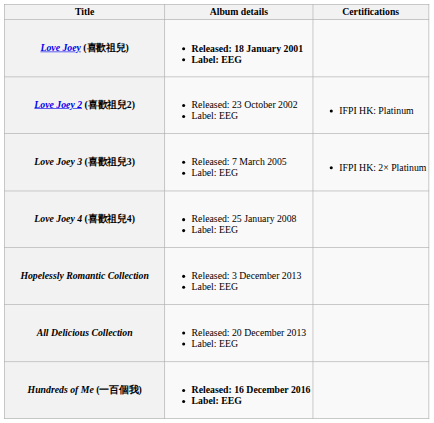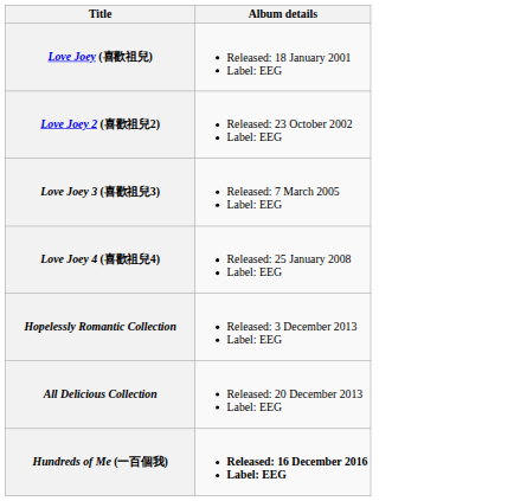 <table class="wikitable plainrowheaders">
 <tr>
 <th style="width:16em;">Title</th>
 <th>Album details</th>
-<th>Certifications</th>
 </tr>
 <tr>
 <th scope="row"><em><a href='#'>Love Joey</a></em> (喜歡祖兒)</th>
-<td><strong><br><ul><li>Released: 18 January 2001</li><li>Label: EEG</li></ul></strong></td>
-<td></td>
+<td><br><ul><li>Released: 18 January 2001</li><li>Label: EEG</li></ul></td>
 </tr>
 <tr>
 <th scope="row"><em><a href='#'>Love Joey 2</a></em> (喜歡祖兒2)</th>
 <td><br><ul><li>Released: 23 October 2002</li><li>Label: EEG</li></ul></td>
-<td><br><ul><li>IFPI HK: Platinum</li></ul></td>
 </tr>
 <tr>
 <th scope="row"><em>Love Joey 3</em> (喜歡祖兒3)</th>
 <td><br><ul><li>Released: 7 March 2005</li><li>Label: EEG</li></ul></td>
-<td><br><ul><li>IFPI HK: 2× Platinum</li></ul></td>
 </tr>
 <tr>
 <th scope="row"><em>Love Joey 4</em> (喜歡祖兒4)</th>
 <td><br><ul><li>Released: 25 January 2008</li><li>Label: EEG</li></ul></td>
-<td></td>
 </tr>
 <tr>
 <th scope="row"><em>Hopelessly Romantic Collection</em></th>
 <td><br><ul><li>Released: 3 December 2013</li><li>Label: EEG</li></ul></td>
-<td></td>
 </tr>
 <tr>
 <th scope="row"><em>All Delicious Collection</em></th>
 <td><br><ul><li>Released: 20 December 2013</li><li>Label: EEG</li></ul></td>
-<td></td>
 </tr>
 <tr>
 <th scope="row"><em>Hundreds of Me</em> (一百個我)</th>
 <td><strong><br><ul><li>Released: 16 December 2016</li><li>Label: EEG</li></ul></strong></td>
-<td></td>
 </tr>
 </table>
